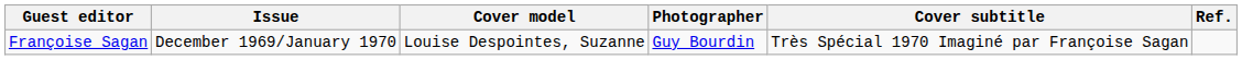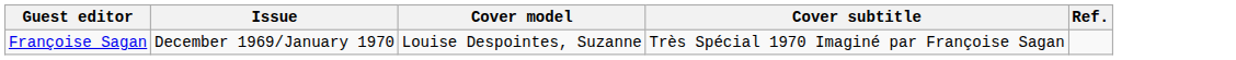 <table class="wikitable">
 <tr>
 <th>Guest editor</th>
 <th>Issue</th>
 <th>Cover model</th>
-<th>Photographer</th>
 <th>Cover subtitle</th>
 <th>Ref.</th>
 </tr>
 <tr>
 <td><a href='#'>Françoise Sagan</a></td>
 <td>December 1969/January 1970</td>
 <td>Louise Despointes, Suzanne</td>
-<td><a href='#'>Guy Bourdin</a></td>
 <td>Très Spécial 1970 Imaginé par Françoise Sagan</td>
 <td></td>
 </tr>
 </table>
